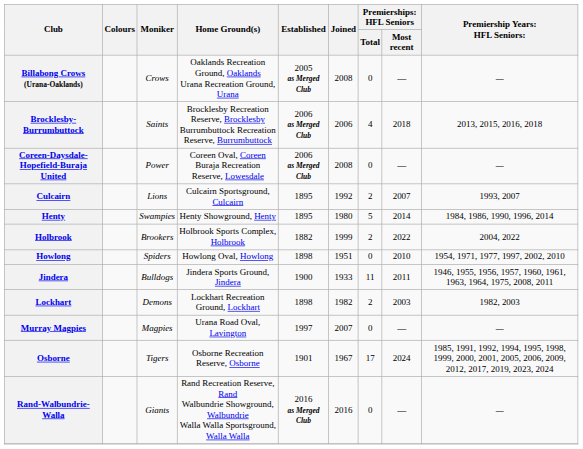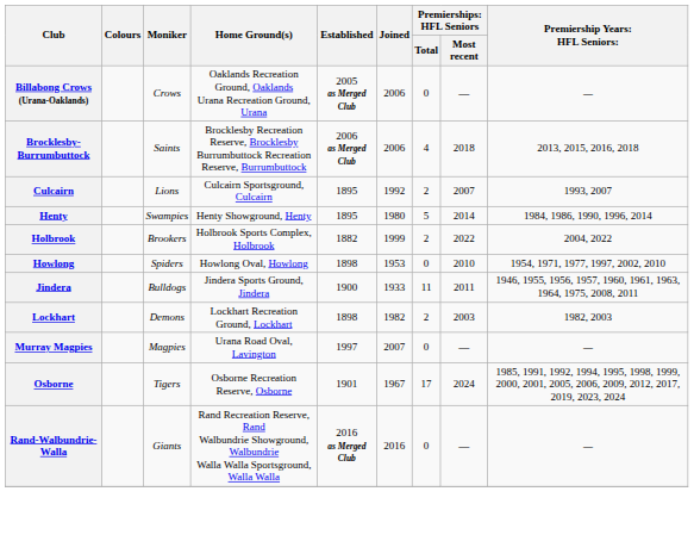 <table class="wikitable sortable" style=" text-align:center;font-size:85%;">
 <tr>
 <th rowspan=2>Club</th>
 <th rowspan=2 class="unsortable">Colours</th>
 <th rowspan=2>Moniker</th>
 <th rowspan=2>Home Ground(s)</th>
 <th rowspan=2>Established</th>
 <th rowspan=2>Joined</th>
 <th colspan=2>Premierships: <br>HFL Seniors</th>
 <th rowspan=2 class="unsortable">Premiership Years: <br>HFL Seniors:</th>
 </tr>
 <tr>
 <th rowspan=1>Total</th>
 <th rowspan=1>Most recent</th>
 </tr>
 <tr>
 <th><a href='#'>Billabong Crows</a> <br><small>(Urana-Oaklands)</small></th>
 <td></td>
 <td><em>Crows</em></td>
 <td>Oaklands Recreation Ground, <a href='#'>Oaklands</a> <br> Urana Recreation Ground, <a href='#'>Urana</a></td>
 <td style="text-align:center;">2005 <br><small><strong><em>as Merged Club</em></strong></small></td>
-<td style="text-align:center;">2008</td>
+<td style="text-align:center;">2006</td>
 <td style="text-align:center;">0</td>
 <td style="text-align:center;">—</td>
 <td style="text-align:center;"><em>—</em></td>
 </tr>
 <tr>
 <th><a href='#'>Brocklesby-Burrumbuttock</a></th>
 <td></td>
 <td><em>Saints</em></td>
 <td>Brocklesby Recreation Reserve, <a href='#'>Brocklesby</a><br>Burrumbuttock Recreation Reserve, <a href='#'>Burrumbuttock</a></td>
 <td style="text-align:center;">2006 <br><small><strong><em>as Merged Club</em></strong></small></td>
 <td style="text-align:center;">2006</td>
 <td style="text-align:center;">4</td>
 <td style="text-align:center;">2018</td>
 <td style="text-align:center;">2013, 2015, 2016, 2018</td>
-</tr>
-<tr>
-<th><a href='#'>Coreen-Daysdale-Hopefield-Buraja United</a></th>
-<td></td>
-<td><em>Power</em></td>
-<td>Coreen Oval, <a href='#'>Coreen</a><br>Buraja Recreation Reserve, <a href='#'>Lowesdale</a></td>
-<td style="text-align:center;">2006 <br><small><strong><em>as Merged Club</em></strong></small></td>
-<td style="text-align:center;">2008</td>
-<td style="text-align:center;">0</td>
-<td style="text-align:center;">—</td>
-<td style="text-align:center;"><em>—</em></td>
 </tr>
 <tr>
 <th><a href='#'>Culcairn</a></th>
 <td></td>
 <td><em>Lions</em></td>
 <td>Culcairn Sportsground, <a href='#'>Culcairn</a></td>
 <td style="text-align:center;">1895</td>
 <td style="text-align:center;">1992</td>
 <td style="text-align:center;">2</td>
 <td style="text-align:center;">2007</td>
 <td style="text-align:center;">1993, 2007</td>
 </tr>
 <tr>
 <th><a href='#'>Henty</a></th>
 <td></td>
 <td><em>Swampies</em></td>
 <td>Henty Showground, <a href='#'>Henty</a></td>
 <td style="text-align:center;">1895</td>
 <td style="text-align:center;">1980</td>
 <td style="text-align:center;">5</td>
 <td style="text-align:center;">2014</td>
 <td style="text-align:center;">1984, 1986, 1990, 1996, 2014</td>
 </tr>
 <tr>
 <th><a href='#'>Holbrook</a></th>
 <td></td>
 <td><em>Brookers</em></td>
 <td>Holbrook Sports Complex, <a href='#'>Holbrook</a></td>
 <td style="text-align:center;">1882</td>
 <td style="text-align:center;">1999</td>
 <td style="text-align:center;">2</td>
 <td style="text-align:center;">2022</td>
 <td style="text-align:center;">2004, 2022</td>
 </tr>
 <tr>
 <th><a href='#'>Howlong</a></th>
 <td></td>
 <td><em>Spiders</em></td>
 <td>Howlong Oval, <a href='#'>Howlong</a></td>
 <td style="text-align:center;">1898</td>
-<td style="text-align:center;">1951</td>
+<td style="text-align:center;">1953</td>
 <td style="text-align:center;">0</td>
 <td style="text-align:center;">2010</td>
 <td style="text-align:center;">1954, 1971, 1977, 1997, 2002, 2010</td>
 </tr>
 <tr>
 <th><a href='#'>Jindera</a></th>
 <td></td>
 <td><em>Bulldogs</em></td>
 <td>Jindera Sports Ground, <a href='#'>Jindera</a></td>
 <td style="text-align:center;">1900</td>
 <td style="text-align:center;">1933</td>
 <td style="text-align:center;">11</td>
 <td style="text-align:center;">2011</td>
 <td style="text-align:center;">1946, 1955, 1956, 1957, 1960, 1961, 1963, 1964, 1975, 2008, 2011</td>
 </tr>
 <tr>
 <th><a href='#'>Lockhart</a></th>
 <td></td>
 <td><em>Demons</em></td>
 <td>Lockhart Recreation Ground, <a href='#'>Lockhart</a></td>
 <td style="text-align:center;">1898</td>
 <td style="text-align:center;">1982</td>
 <td style="text-align:center;">2</td>
 <td style="text-align:center;">2003</td>
 <td style="text-align:center;">1982, 2003</td>
 </tr>
 <tr>
 <th><a href='#'>Murray Magpies</a></th>
 <td></td>
 <td><em>Magpies</em></td>
 <td>Urana Road Oval, <a href='#'>Lavington</a></td>
 <td style="text-align:center;">1997</td>
 <td style="text-align:center;">2007</td>
 <td style="text-align:center;">0</td>
 <td style="text-align:center;">—</td>
 <td style="text-align:center;"><em>—</em></td>
 </tr>
 <tr>
 <th><a href='#'>Osborne</a></th>
 <td></td>
 <td><em>Tigers</em></td>
 <td>Osborne Recreation Reserve, <a href='#'>Osborne</a></td>
 <td style="text-align:center;">1901</td>
 <td style="text-align:center;">1967</td>
 <td style="text-align:center;">17</td>
 <td style="text-align:center;">2024</td>
 <td style="text-align:center;">1985, 1991, 1992, 1994, 1995, 1998, 1999, 2000, 2001, 2005, 2006, 2009, 2012, 2017, 2019, 2023, 2024</td>
 </tr>
 <tr>
 <th><a href='#'>Rand-Walbundrie-Walla</a></th>
 <td></td>
 <td><em>Giants</em></td>
 <td>Rand Recreation Reserve, <a href='#'>Rand</a><br>Walbundrie Showground, <a href='#'>Walbundrie</a><br>Walla Walla Sportsground, <a href='#'>Walla Walla</a></td>
 <td style="text-align:center;">2016 <br><small><strong><em>as Merged Club</em></strong></small></td>
 <td style="text-align:center;">2016</td>
 <td style="text-align:center;">0</td>
 <td style="text-align:center;">—</td>
 <td style="text-align:center;"><em>—</em></td>
 </tr>
 <tr>
 </tr>
 </table>
